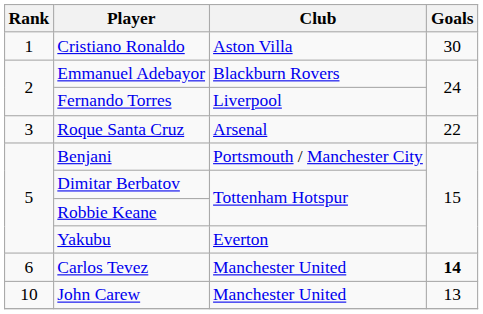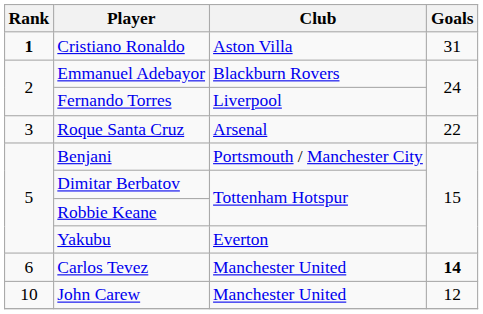 <table class="wikitable">
 <tr>
 <th>Rank</th>
 <th>Player</th>
 <th>Club</th>
 <th>Goals</th>
 </tr>
 <tr>
-<td align=center>1</td>
+<td align=center><strong>1</strong></td>
 <td> <a href='#'>Cristiano Ronaldo</a></td>
 <td><a href='#'>Aston Villa</a></td>
-<td align=center>30</td>
+<td align=center>31</td>
 </tr>
 <tr>
 <td rowspan=2 align=center>2</td>
 <td> <a href='#'>Emmanuel Adebayor</a></td>
 <td><a href='#'>Blackburn Rovers</a></td>
 <td rowspan=2 align=center>24</td>
 </tr>
 <tr>
 <td> <a href='#'>Fernando Torres</a></td>
 <td><a href='#'>Liverpool</a></td>
 </tr>
 <tr>
 <td align=center>3</td>
 <td> <a href='#'>Roque Santa Cruz</a></td>
 <td><a href='#'>Arsenal</a></td>
 <td align=center>22</td>
 </tr>
 <tr>
 <td rowspan=4 align=center>5</td>
 <td> <a href='#'>Benjani</a></td>
 <td><a href='#'>Portsmouth</a> / <a href='#'>Manchester City</a></td>
 <td rowspan=4 align=center>15</td>
 </tr>
 <tr>
 <td> <a href='#'>Dimitar Berbatov</a></td>
 <td rowspan=2 align=left><a href='#'>Tottenham Hotspur</a></td>
 </tr>
 <tr>
 <td> <a href='#'>Robbie Keane</a></td>
 </tr>
 <tr>
 <td> <a href='#'>Yakubu</a></td>
 <td><a href='#'>Everton</a></td>
 </tr>
 <tr>
 <td align=center>6</td>
 <td> <a href='#'>Carlos Tevez</a></td>
 <td><a href='#'>Manchester United</a></td>
 <td align=center><strong>14</strong></td>
 </tr>
 <tr>
 <td align=center>10</td>
 <td> <a href='#'>John Carew</a></td>
 <td><a href='#'>Manchester United</a></td>
-<td align=center>13</td>
+<td align=center>12</td>
 </tr>
 <tr>
 </tr>
 </table>
